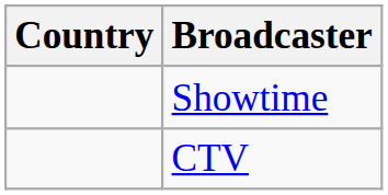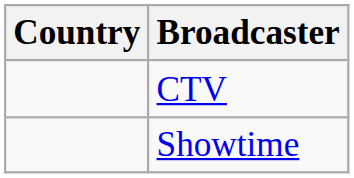 <table class="wikitable">
 <tr>
 <th align=center>Country</th>
 <th align=center>Broadcaster</th>
 </tr>
 <tr>
 <td></td>
-<td><a href='#'>Showtime</a></td>
+<td><a href='#'>CTV</a></td>
 </tr>
 <tr>
 <td></td>
-<td><a href='#'>CTV</a></td>
+<td><a href='#'>Showtime</a></td>
 </tr>
 </table>
